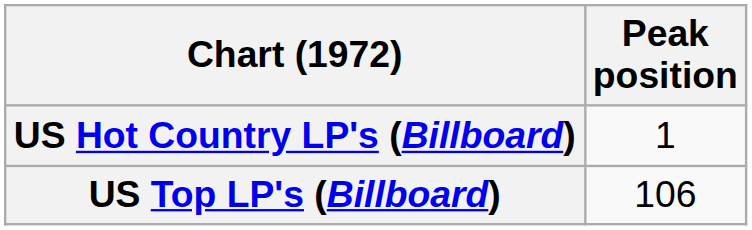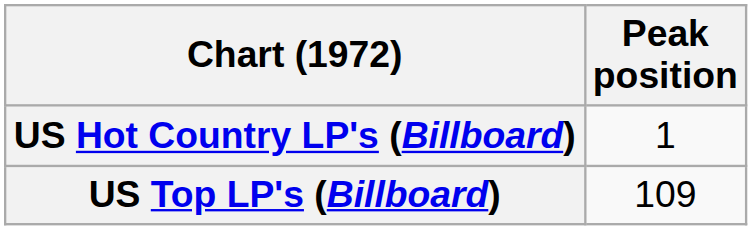 <table class="wikitable plainrowheaders" style="text-align:center">
 <tr>
 <th scope="col">Chart (1972)</th>
 <th scope="col">Peak<br>position</th>
 </tr>
 <tr>
 <th scope = "row">US <a href='#'>Hot Country LP's</a> (<em><a href='#'>Billboard</a></em>)</th>
 <td>1</td>
 </tr>
 <tr>
 <th scope = "row">US <a href='#'>Top LP's</a> (<em><a href='#'>Billboard</a></em>)</th>
-<td>106</td>
+<td>109</td>
 </tr>
 </table>
